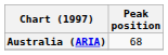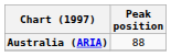 <table class="wikitable sortable plainrowheaders">
 <tr>
 <th>Chart (1997)</th>
 <th>Peak<br>position</th>
 </tr>
 <tr>
 <th scope="row">Australia (<a href='#'>ARIA</a>)</th>
-<td align="center">68</td>
+<td align="center">88</td>
 </tr>
 <tr>
 </tr>
 </table>
